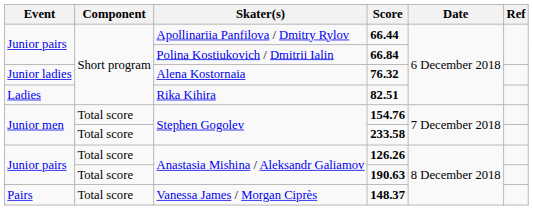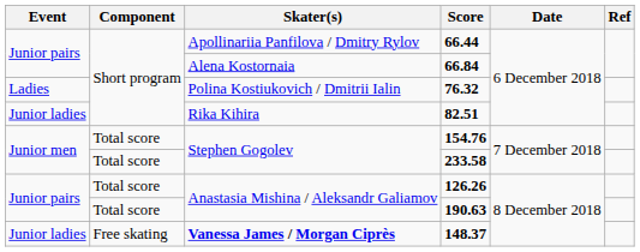 <table class="wikitable sortable">
 <tr>
 <th>Event</th>
 <th>Component</th>
 <th>Skater(s)</th>
 <th>Score</th>
 <th>Date</th>
 <th>Ref</th>
 </tr>
 <tr>
 <td rowspan=2><a href='#'>Junior pairs</a></td>
 <td rowspan=4>Short program</td>
 <td> <a href='#'>Apollinariia Panfilova</a> / <a href='#'>Dmitry Rylov</a></td>
 <td><strong>66.44</strong></td>
 <td rowspan=4>6 December 2018</td>
 <td rowspan=2></td>
 </tr>
 <tr>
-<td> <a href='#'>Polina Kostiukovich</a> / <a href='#'>Dmitrii Ialin</a></td>
+<td> <a href='#'>Alena Kostornaia</a></td>
 <td><strong>66.84</strong></td>
 </tr>
 <tr>
-<td><a href='#'>Junior ladies</a></td>
-<td> <a href='#'>Alena Kostornaia</a></td>
+<td><a href='#'>Ladies</a></td>
+<td> <a href='#'>Polina Kostiukovich</a> / <a href='#'>Dmitrii Ialin</a></td>
 <td><strong>76.32</strong></td>
 <td></td>
 </tr>
 <tr>
-<td><a href='#'>Ladies</a></td>
+<td><a href='#'>Junior ladies</a></td>
 <td> <a href='#'>Rika Kihira</a></td>
 <td><strong>82.51</strong></td>
 <td></td>
 </tr>
 <tr>
 <td rowspan=2><a href='#'>Junior men</a></td>
 <td>Total score</td>
 <td rowspan=2> <a href='#'>Stephen Gogolev</a></td>
 <td><strong>154.76</strong></td>
 <td rowspan=2>7 December 2018</td>
 <td></td>
 </tr>
 <tr>
 <td>Total score</td>
 <td><strong>233.58</strong></td>
 <td></td>
 </tr>
 <tr>
 <td rowspan=2><a href='#'>Junior pairs</a></td>
 <td>Total score</td>
 <td rowspan=2> <a href='#'>Anastasia Mishina</a> / <a href='#'>Aleksandr Galiamov</a></td>
 <td><strong>126.26</strong></td>
 <td rowspan=3>8 December 2018</td>
 <td></td>
 </tr>
 <tr>
 <td>Total score</td>
 <td><strong>190.63</strong></td>
 <td></td>
 </tr>
 <tr>
-<td><a href='#'>Pairs</a></td>
-<td>Total score</td>
-<td> <a href='#'>Vanessa James</a> / <a href='#'>Morgan Ciprès</a></td>
+<td><a href='#'>Junior ladies</a></td>
+<td>Free skating</td>
+<td><strong> <a href='#'>Vanessa James</a> / <a href='#'>Morgan Ciprès</a></strong></td>
 <td><strong>148.37</strong></td>
 <td></td>
 </tr>
 </table>
